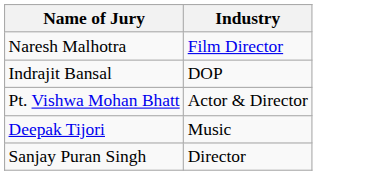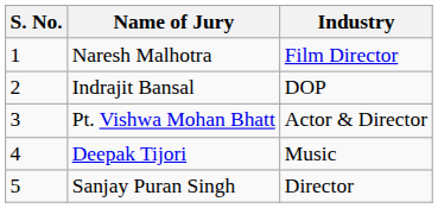 <table class="wikitable">
 <tr>
+<th>S. No.</th>
 <th>Name of Jury</th>
 <th>Industry</th>
 </tr>
 <tr>
+<td>1    <br></td>
 <td>Naresh Malhotra</td>
 <td><a href='#'>Film Director</a></td>
 </tr>
 <tr>
+<td>2<br></td>
 <td>Indrajit Bansal</td>
 <td>DOP</td>
 </tr>
 <tr>
+<td>3<br></td>
 <td>Pt. <a href='#'>Vishwa Mohan Bhatt</a></td>
 <td>Actor & Director</td>
 </tr>
 <tr>
+<td>4</td>
 <td><a href='#'>Deepak Tijori</a></td>
 <td>Music</td>
 </tr>
 <tr>
+<td>5</td>
 <td>Sanjay Puran Singh</td>
 <td>Director</td>
 </tr>
 </table>
